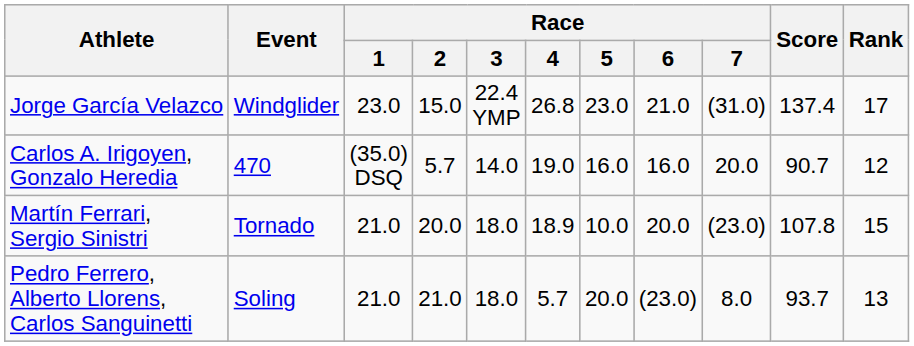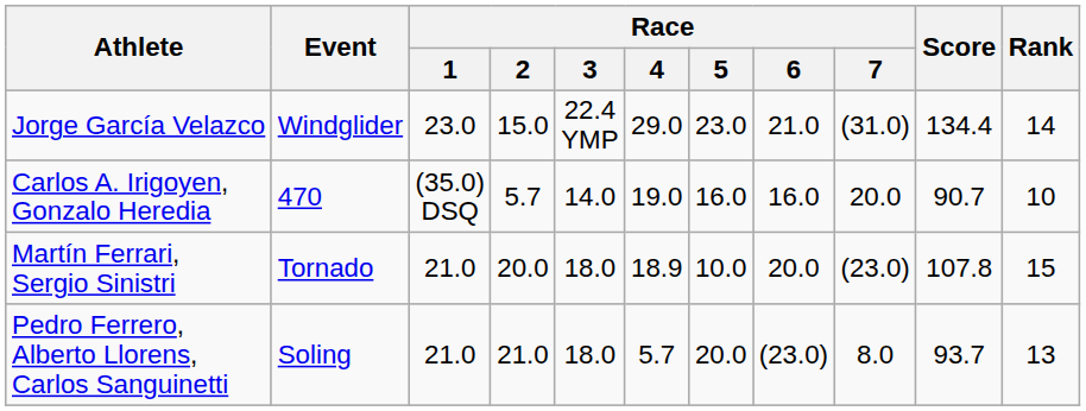 <table class=wikitable style="font-size:90%">
 <tr>
 <th rowspan="2">Athlete</th>
 <th rowspan="2">Event</th>
 <th colspan="7">Race</th>
 <th rowspan="2">Score</th>
 <th rowspan="2">Rank</th>
 </tr>
 <tr>
 <th width="15">1</th>
 <th width="15">2</th>
 <th width="15">3</th>
 <th width="15">4</th>
 <th width="15">5</th>
 <th width="15">6</th>
 <th width="15">7</th>
 </tr>
 <tr>
 <td><a href='#'>Jorge García Velazco</a></td>
 <td><a href='#'>Windglider</a></td>
 <td align="center">23.0</td>
 <td align="center">15.0</td>
 <td align="center">22.4<br>YMP</td>
-<td align="center">26.8</td>
+<td align="center">29.0</td>
 <td align="center">23.0</td>
 <td align="center">21.0</td>
 <td align="center">(31.0)</td>
-<td align="center">137.4</td>
-<td align="center">17</td>
+<td align="center">134.4</td>
+<td align="center">14</td>
 </tr>
 <tr>
 <td><a href='#'>Carlos A. Irigoyen</a>, <br> <a href='#'>Gonzalo Heredia</a></td>
 <td><a href='#'>470</a></td>
 <td align="center">(35.0)<br>DSQ</td>
 <td align="center">5.7</td>
 <td align="center">14.0</td>
 <td align="center">19.0</td>
 <td align="center">16.0</td>
 <td align="center">16.0</td>
 <td align="center">20.0</td>
 <td align="center">90.7</td>
-<td align="center">12</td>
+<td align="center">10</td>
 </tr>
 <tr>
 <td><a href='#'>Martín Ferrari</a>, <br> <a href='#'>Sergio Sinistri</a></td>
 <td><a href='#'>Tornado</a></td>
 <td align="center">21.0</td>
 <td align="center">20.0</td>
 <td align="center">18.0</td>
 <td align="center">18.9</td>
 <td align="center">10.0</td>
 <td align="center">20.0</td>
 <td align="center">(23.0)</td>
 <td align="center">107.8</td>
 <td align="center">15</td>
 </tr>
 <tr>
 <td><a href='#'>Pedro Ferrero</a>, <br> <a href='#'>Alberto Llorens</a>, <br> <a href='#'>Carlos Sanguinetti</a></td>
 <td><a href='#'>Soling</a></td>
 <td align="center">21.0</td>
 <td align="center">21.0</td>
 <td align="center">18.0</td>
 <td align="center">5.7</td>
 <td align="center">20.0</td>
 <td align="center">(23.0)</td>
 <td align="center">8.0</td>
 <td align="center">93.7</td>
 <td align="center">13</td>
 </tr>
 </table>
